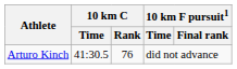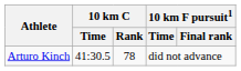 <table class="wikitable" border="1" style="font-size:90%">
 <tr>
 <th rowspan=2>Athlete</th>
 <th colspan=2>10 km C</th>
 <th colspan=2>10 km F pursuit<sup>1</sup></th>
 </tr>
 <tr>
 <th>Time</th>
 <th>Rank</th>
 <th>Time</th>
 <th>Final rank</th>
 </tr>
 <tr>
 <td><a href='#'>Arturo Kinch</a></td>
 <td align=center>41:30.5</td>
-<td align=center>76</td>
+<td align=center>78</td>
 <td colspan="2">did not advance</td>
 </tr>
 </table>
